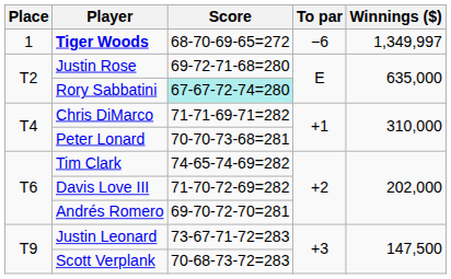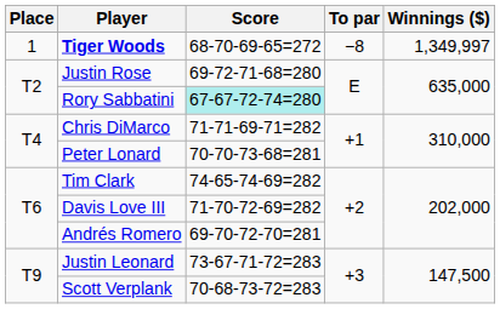 <table class="wikitable">
 <tr>
 <th>Place</th>
 <th>Player</th>
 <th>Score</th>
 <th>To par</th>
 <th>Winnings ($)</th>
 </tr>
 <tr>
 <td align="center">1</td>
 <td> <strong><a href='#'>Tiger Woods</a></strong></td>
 <td>68-70-69-65=272</td>
-<td align=center>−6</td>
+<td align=center>−8</td>
 <td align="right">1,349,997</td>
 </tr>
 <tr>
 <td rowspan="2" align="center">T2</td>
 <td> <a href='#'>Justin Rose</a></td>
 <td>69-72-71-68=280</td>
 <td rowspan="2" align="center">E</td>
 <td rowspan="2" align="right">635,000</td>
 </tr>
 <tr>
 <td> <a href='#'>Rory Sabbatini</a></td>
 <td style="background: paleturquoise;">67-67-72-74=280</td>
 </tr>
 <tr>
 <td rowspan="2" align="center">T4</td>
 <td> <a href='#'>Chris DiMarco</a></td>
 <td>71-71-69-71=282</td>
 <td rowspan="2" align="center">+1</td>
 <td rowspan="2" align="right">310,000</td>
 </tr>
 <tr>
 <td> <a href='#'>Peter Lonard</a></td>
 <td>70-70-73-68=281</td>
 </tr>
 <tr>
 <td rowspan="3" align="center">T6</td>
 <td> <a href='#'>Tim Clark</a></td>
 <td>74-65-74-69=282</td>
 <td rowspan="3" align="center">+2</td>
 <td rowspan="3" align="right">202,000</td>
 </tr>
 <tr>
 <td> <a href='#'>Davis Love III</a></td>
 <td>71-70-72-69=282</td>
 </tr>
 <tr>
 <td> <a href='#'>Andrés Romero</a></td>
 <td>69-70-72-70=281</td>
 </tr>
 <tr>
 <td rowspan="2" align="center">T9</td>
 <td> <a href='#'>Justin Leonard</a></td>
 <td>73-67-71-72=283</td>
 <td rowspan="2" align="center">+3</td>
 <td rowspan="2" align="right">147,500</td>
 </tr>
 <tr>
 <td> <a href='#'>Scott Verplank</a></td>
 <td>70-68-73-72=283</td>
 </tr>
 </table>
